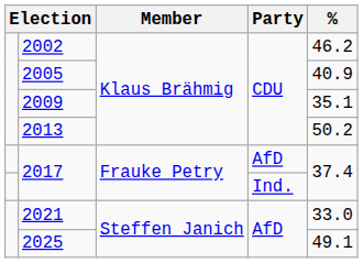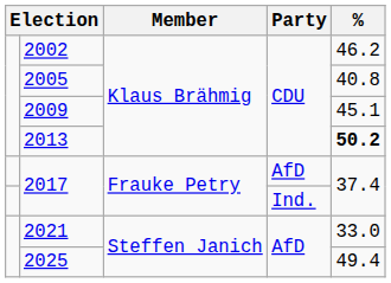 <table class=wikitable>
 <tr>
 <th colspan=2>Election</th>
 <th>Member</th>
 <th>Party</th>
 <th>%</th>
 </tr>
 <tr>
 <td rowspan=4 bgcolor=></td>
 <td><a href='#'>2002</a></td>
 <td rowspan=4><a href='#'>Klaus Brähmig</a></td>
 <td rowspan=4><a href='#'>CDU</a></td>
 <td align=right>46.2</td>
 </tr>
 <tr>
 <td><a href='#'>2005</a></td>
-<td align=right>40.9</td>
+<td align=right>40.8</td>
 </tr>
 <tr>
 <td><a href='#'>2009</a></td>
-<td align=right>35.1</td>
+<td align=right>45.1</td>
 </tr>
 <tr>
 <td><a href='#'>2013</a></td>
-<td align=right>50.2</td>
+<td align=right><strong>50.2</strong></td>
 </tr>
 <tr>
 <td bgcolor=></td>
 <td rowspan=2><a href='#'>2017</a></td>
 <td rowspan=2><a href='#'>Frauke Petry</a></td>
 <td><a href='#'>AfD</a></td>
 <td rowspan=2 align=right>37.4</td>
 </tr>
 <tr>
 <td bgcolor=></td>
 <td><a href='#'>Ind.</a></td>
 </tr>
 <tr>
 <td rowspan=2 bgcolor=></td>
 <td><a href='#'>2021</a></td>
 <td rowspan=2><a href='#'>Steffen Janich</a></td>
 <td rowspan=2><a href='#'>AfD</a></td>
 <td align=right>33.0</td>
 </tr>
 <tr>
 <td><a href='#'>2025</a></td>
-<td align=right>49.1</td>
+<td align=right>49.4</td>
 </tr>
 </table>
